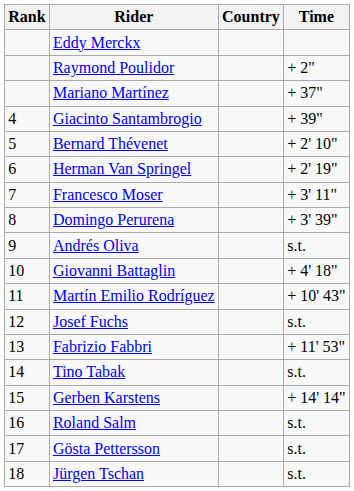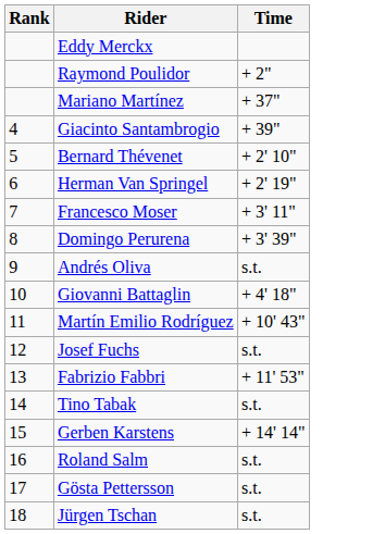 <table class="wikitable">
 <tr>
 <th>Rank</th>
 <th>Rider</th>
-<th>Country</th>
 <th>Time</th>
 </tr>
 <tr>
 <td></td>
 <td><a href='#'>Eddy Merckx</a></td>
 <td></td>
-<td></td>
 </tr>
 <tr>
 <td></td>
 <td><a href='#'>Raymond Poulidor</a></td>
-<td></td>
 <td>+ 2"</td>
 </tr>
 <tr>
 <td></td>
 <td><a href='#'>Mariano Martínez</a></td>
-<td></td>
 <td>+ 37"</td>
 </tr>
 <tr>
 <td>4</td>
 <td><a href='#'>Giacinto Santambrogio</a></td>
-<td></td>
 <td>+ 39"</td>
 </tr>
 <tr>
 <td>5</td>
 <td><a href='#'>Bernard Thévenet</a></td>
-<td></td>
 <td>+ 2' 10"</td>
 </tr>
 <tr>
 <td>6</td>
 <td><a href='#'>Herman Van Springel</a></td>
-<td></td>
 <td>+ 2' 19"</td>
 </tr>
 <tr>
 <td>7</td>
 <td><a href='#'>Francesco Moser</a></td>
-<td></td>
 <td>+ 3' 11"</td>
 </tr>
 <tr>
 <td>8</td>
 <td><a href='#'>Domingo Perurena</a></td>
-<td></td>
 <td>+ 3' 39"</td>
 </tr>
 <tr>
 <td>9</td>
 <td><a href='#'>Andrés Oliva</a></td>
-<td></td>
 <td>s.t.</td>
 </tr>
 <tr>
 <td>10</td>
 <td><a href='#'>Giovanni Battaglin</a></td>
-<td></td>
 <td>+ 4' 18"</td>
 </tr>
 <tr>
 <td>11</td>
 <td><a href='#'>Martín Emilio Rodríguez</a></td>
-<td></td>
 <td>+ 10' 43"</td>
 </tr>
 <tr>
 <td>12</td>
 <td><a href='#'>Josef Fuchs</a></td>
-<td></td>
 <td>s.t.</td>
 </tr>
 <tr>
 <td>13</td>
 <td><a href='#'>Fabrizio Fabbri</a></td>
-<td></td>
 <td>+ 11' 53"</td>
 </tr>
 <tr>
 <td>14</td>
 <td><a href='#'>Tino Tabak</a></td>
-<td></td>
 <td>s.t.</td>
 </tr>
 <tr>
 <td>15</td>
 <td><a href='#'>Gerben Karstens</a></td>
-<td></td>
 <td>+ 14' 14"</td>
 </tr>
 <tr>
 <td>16</td>
 <td><a href='#'>Roland Salm</a></td>
-<td></td>
 <td>s.t.</td>
 </tr>
 <tr>
 <td>17</td>
 <td><a href='#'>Gösta Pettersson</a></td>
-<td></td>
 <td>s.t.</td>
 </tr>
 <tr>
 <td>18</td>
 <td><a href='#'>Jürgen Tschan</a></td>
-<td></td>
 <td>s.t.</td>
 </tr>
 </table>
